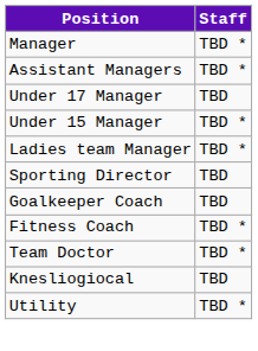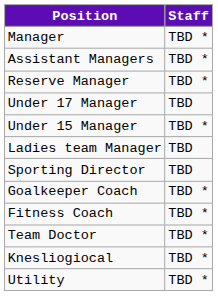 <table class="wikitable">
 <tr>
 <th style="color:White; background:#5B0CB3;">Position</th>
 <th style="color:White; background:#5B0CB3;">Staff</th>
 </tr>
 <tr>
 <td>Manager</td>
 <td> TBD *</td>
 </tr>
 <tr>
 <td>Assistant Managers</td>
 <td> TBD *</td>
 </tr>
 <tr>
+<td>Reserve Manager</td>
+<td> TBD *</td>
+</tr>
+<tr>
 <td>Under 17 Manager</td>
 <td> TBD</td>
 </tr>
 <tr>
 <td>Under 15 Manager</td>
 <td> TBD *</td>
 </tr>
 <tr>
 <td>Ladies team Manager</td>
-<td> TBD *</td>
+<td> TBD</td>
 </tr>
 <tr>
 <td>Sporting Director</td>
 <td> TBD</td>
 </tr>
 <tr>
 <td>Goalkeeper Coach</td>
-<td> TBD</td>
+<td> TBD *</td>
 </tr>
 <tr>
 <td>Fitness Coach</td>
 <td> TBD *</td>
 </tr>
 <tr>
 <td>Team Doctor</td>
 <td> TBD *</td>
 </tr>
 <tr>
 <td>Knesliogiocal</td>
-<td> TBD</td>
+<td> TBD *</td>
 </tr>
 <tr>
 <td>Utility</td>
 <td> TBD *</td>
 </tr>
 </table>
